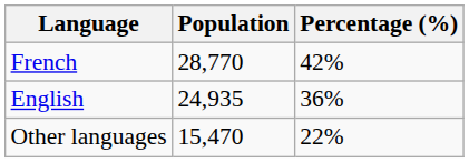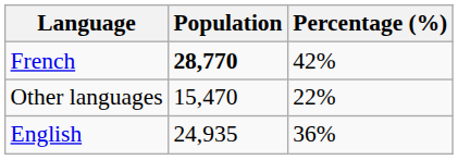 <table class="wikitable">
 <tr>
 <th>Language</th>
 <th>Population</th>
 <th>Percentage (%)</th>
 </tr>
 <tr>
 <td><a href='#'>French</a></td>
-<td>28,770</td>
+<td><strong>28,770</strong></td>
 <td>42%</td>
+</tr>
+<tr>
+<td>Other languages</td>
+<td>15,470</td>
+<td>22%</td>
 </tr>
 <tr>
 <td><a href='#'>English</a></td>
 <td>24,935</td>
 <td>36%</td>
 </tr>
-<tr>
-<td>Other languages</td>
-<td>15,470</td>
-<td>22%</td>
-</tr>
 </table>
